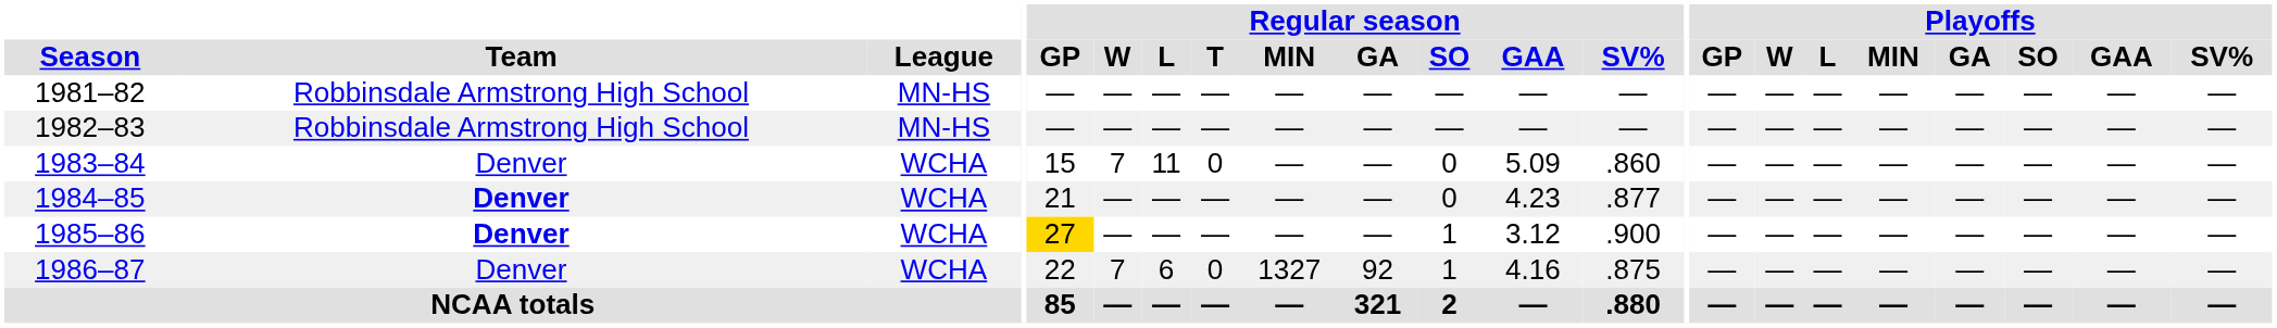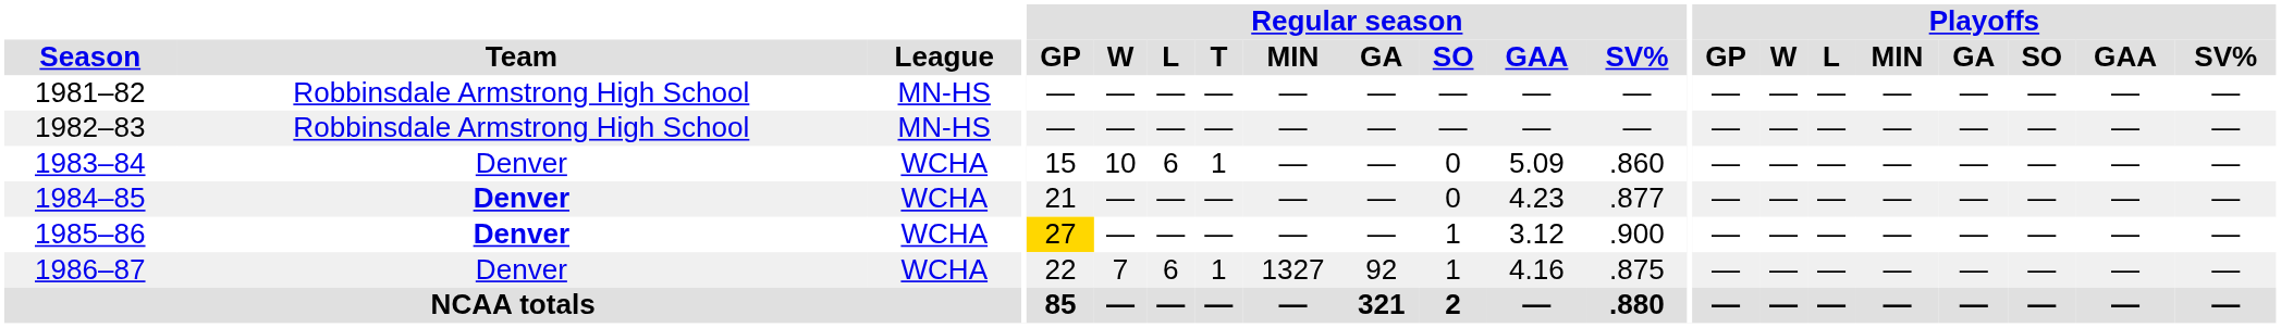 <table border="0" cellpadding="1" cellspacing="0" style="text-align:center; width:80em">
 <tr bgcolor="#e0e0e0">
 <th colspan="3" bgcolor="#ffffff"></th>
 <th rowspan="99" bgcolor="#ffffff"></th>
 <th colspan="9"><a href='#'>Regular season</a></th>
 <th rowspan="99" bgcolor="#ffffff"></th>
 <th colspan="8"><a href='#'>Playoffs</a></th>
 </tr>
 <tr bgcolor="#e0e0e0">
 <th><a href='#'>Season</a></th>
 <th>Team</th>
 <th>League</th>
 <th>GP</th>
 <th>W</th>
 <th>L</th>
 <th>T</th>
 <th>MIN</th>
 <th>GA</th>
 <th><a href='#'>SO</a></th>
 <th><a href='#'>GAA</a></th>
 <th><a href='#'>SV%</a></th>
 <th>GP</th>
 <th>W</th>
 <th>L</th>
 <th>MIN</th>
 <th>GA</th>
 <th>SO</th>
 <th>GAA</th>
 <th>SV%</th>
 </tr>
 <tr>
 <td>1981–82</td>
 <td><a href='#'>Robbinsdale Armstrong High School</a></td>
 <td><a href='#'>MN-HS</a></td>
 <td>—</td>
 <td>—</td>
 <td>—</td>
 <td>—</td>
 <td>—</td>
 <td>—</td>
 <td>—</td>
 <td>—</td>
 <td>—</td>
 <td>—</td>
 <td>—</td>
 <td>—</td>
 <td>—</td>
 <td>—</td>
 <td>—</td>
 <td>—</td>
 <td>—</td>
 </tr>
 <tr bgcolor="f0f0f0">
 <td>1982–83</td>
 <td><a href='#'>Robbinsdale Armstrong High School</a></td>
 <td><a href='#'>MN-HS</a></td>
 <td>—</td>
 <td>—</td>
 <td>—</td>
 <td>—</td>
 <td>—</td>
 <td>—</td>
 <td>—</td>
 <td>—</td>
 <td>—</td>
 <td>—</td>
 <td>—</td>
 <td>—</td>
 <td>—</td>
 <td>—</td>
 <td>—</td>
 <td>—</td>
 <td>—</td>
 </tr>
 <tr>
 <td><a href='#'>1983–84</a></td>
 <td><a href='#'>Denver</a></td>
 <td><a href='#'>WCHA</a></td>
 <td>15</td>
-<td>7</td>
-<td>11</td>
-<td>0</td>
+<td>10</td>
+<td>6</td>
+<td>1</td>
 <td>—</td>
 <td>—</td>
 <td>0</td>
 <td>5.09</td>
 <td>.860</td>
 <td>—</td>
 <td>—</td>
 <td>—</td>
 <td>—</td>
 <td>—</td>
 <td>—</td>
 <td>—</td>
 <td>—</td>
 </tr>
 <tr bgcolor="f0f0f0">
 <td><a href='#'>1984–85</a></td>
 <td><strong><a href='#'>Denver</a></strong></td>
 <td><a href='#'>WCHA</a></td>
 <td>21</td>
 <td>—</td>
 <td>—</td>
 <td>—</td>
 <td>—</td>
 <td>—</td>
 <td>0</td>
 <td>4.23</td>
 <td>.877</td>
 <td>—</td>
 <td>—</td>
 <td>—</td>
 <td>—</td>
 <td>—</td>
 <td>—</td>
 <td>—</td>
 <td>—</td>
 </tr>
 <tr>
 <td><a href='#'>1985–86</a></td>
 <td><strong><a href='#'>Denver</a></strong></td>
 <td><a href='#'>WCHA</a></td>
 <td style="background: gold;">27</td>
 <td>—</td>
 <td>—</td>
 <td>—</td>
 <td>—</td>
 <td>—</td>
 <td>1</td>
 <td>3.12</td>
 <td>.900</td>
 <td>—</td>
 <td>—</td>
 <td>—</td>
 <td>—</td>
 <td>—</td>
 <td>—</td>
 <td>—</td>
 <td>—</td>
 </tr>
 <tr bgcolor="f0f0f0">
 <td><a href='#'>1986–87</a></td>
 <td><a href='#'>Denver</a></td>
 <td><a href='#'>WCHA</a></td>
 <td>22</td>
 <td>7</td>
 <td>6</td>
-<td>0</td>
+<td>1</td>
 <td>1327</td>
 <td>92</td>
 <td>1</td>
 <td>4.16</td>
 <td>.875</td>
 <td>—</td>
 <td>—</td>
 <td>—</td>
 <td>—</td>
 <td>—</td>
 <td>—</td>
 <td>—</td>
 <td>—</td>
 </tr>
 <tr bgcolor="#e0e0e0">
 <th colspan="3">NCAA totals</th>
 <th>85</th>
 <th>—</th>
 <th>—</th>
 <th>—</th>
 <th>—</th>
 <th>321</th>
 <th>2</th>
 <th>—</th>
 <th>.880</th>
 <th>—</th>
 <th>—</th>
 <th>—</th>
 <th>—</th>
 <th>—</th>
 <th>—</th>
 <th>—</th>
 <th>—</th>
 </tr>
 </table>
